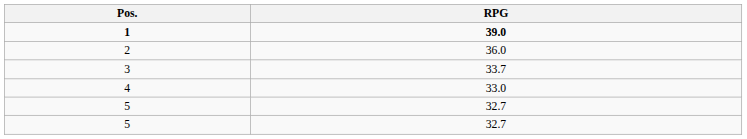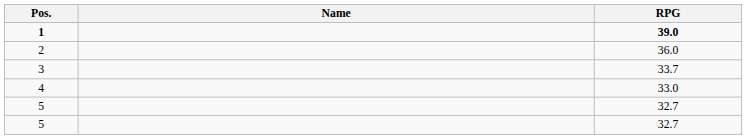 <table class=wikitable width="80%">
 <tr>
 <th width="10%">Pos.</th>
+<th width="70%">Name</th>
 <th width="20%">RPG</th>
 </tr>
 <tr>
 <td align=center><strong>1</strong></td>
+<td><strong></strong></td>
 <td align=center><strong>39.0</strong></td>
 </tr>
 <tr>
 <td align=center>2</td>
+<td></td>
 <td align=center>36.0</td>
 </tr>
 <tr>
 <td align=center>3</td>
+<td></td>
 <td align=center>33.7</td>
 </tr>
 <tr>
 <td align=center>4</td>
+<td></td>
 <td align=center>33.0</td>
 </tr>
 <tr>
 <td align=center>5</td>
+<td></td>
 <td align=center>32.7</td>
 </tr>
 <tr>
 <td align=center>5</td>
+<td></td>
 <td align=center>32.7</td>
 </tr>
 </table>
